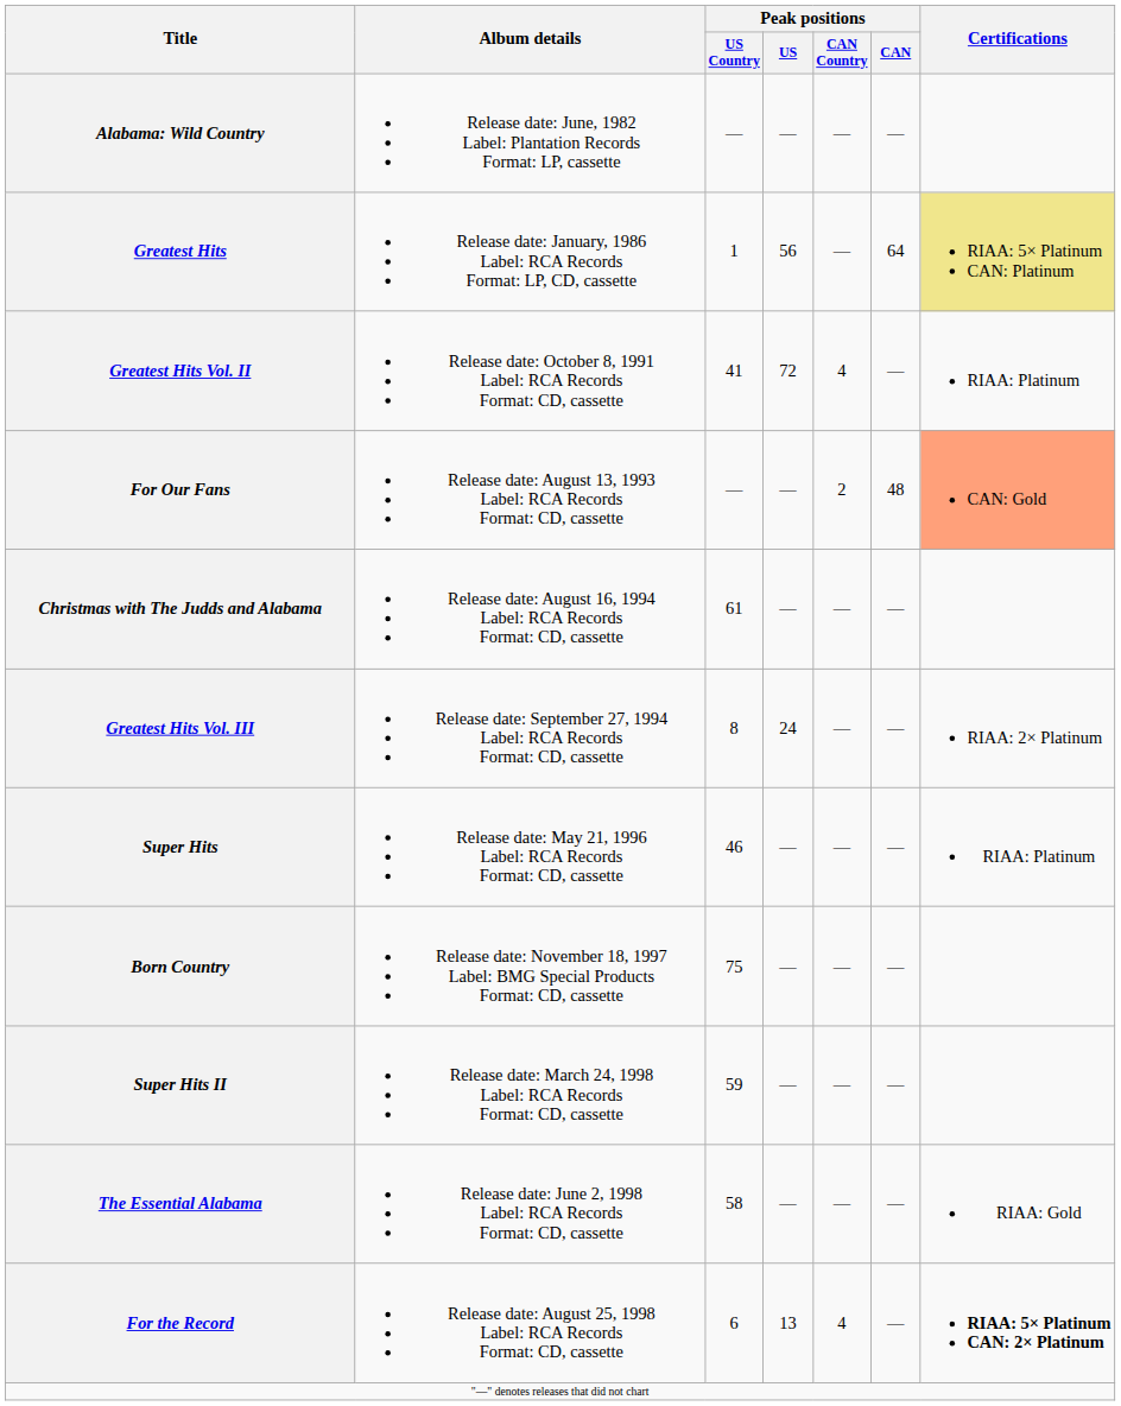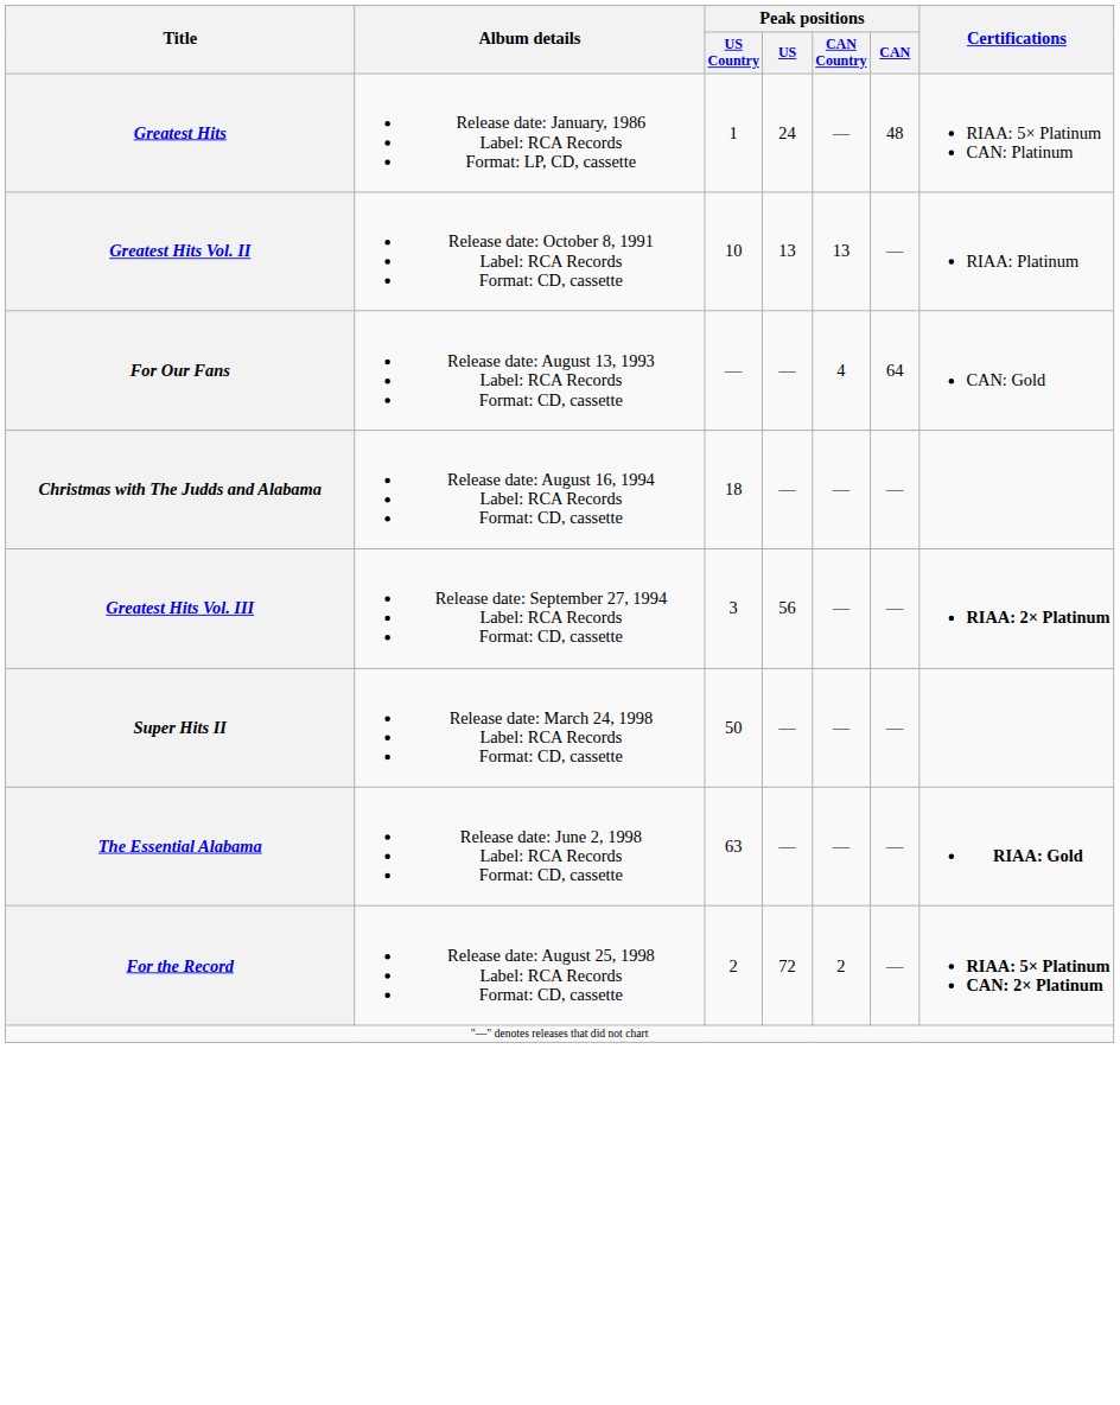 <table class="wikitable plainrowheaders" style="text-align:center;">
 <tr>
 <th rowspan="2" style="width:20em;">Title</th>
 <th rowspan="2" style="width:20em;">Album details</th>
 <th colspan="4">Peak positions</th>
 <th rowspan="2"><a href='#'>Certifications</a></th>
 </tr>
 <tr style="font-size:smaller;">
 <th width="40"><a href='#'>US Country</a><br></th>
 <th width="40"><a href='#'>US</a><br></th>
 <th width="40"><a href='#'>CAN Country</a><br></th>
 <th width="40"><a href='#'>CAN</a><br></th>
 </tr>
 <tr>
-<th scope="row"><em>Alabama: Wild Country</em></th>
-<td><br><ul><li>Release date: June, 1982</li><li>Label: Plantation Records</li><li>Format: LP, cassette</li></ul></td>
-<td>—</td>
-<td>—</td>
-<td>—</td>
-<td>—</td>
-<td align="left"></td>
-</tr>
-<tr>
 <th scope="row"><em><a href='#'>Greatest Hits</a></em></th>
 <td><br><ul><li>Release date: January, 1986</li><li>Label: RCA Records</li><li>Format: LP, CD, cassette</li></ul></td>
 <td>1</td>
-<td>56</td>
+<td>24</td>
 <td>—</td>
-<td>64</td>
-<td align="left" style="background: khaki;"><br><ul><li>RIAA: 5× Platinum</li><li>CAN: Platinum</li></ul></td>
+<td>48</td>
+<td align="left"><br><ul><li>RIAA: 5× Platinum</li><li>CAN: Platinum</li></ul></td>
 </tr>
 <tr>
 <th scope="row"><em><a href='#'>Greatest Hits Vol. II</a></em></th>
 <td><br><ul><li>Release date: October 8, 1991</li><li>Label: RCA Records</li><li>Format: CD, cassette</li></ul></td>
-<td>41</td>
-<td>72</td>
-<td>4</td>
+<td>10</td>
+<td>13</td>
+<td>13</td>
 <td>—</td>
 <td align="left"><br><ul><li>RIAA: Platinum</li></ul></td>
 </tr>
 <tr>
 <th scope="row"><em>For Our Fans</em></th>
 <td><br><ul><li>Release date: August 13, 1993</li><li>Label: RCA Records</li><li>Format: CD, cassette</li></ul></td>
 <td>—</td>
 <td>—</td>
-<td>2</td>
-<td>48</td>
-<td align="left" style="background: lightsalmon;"><br><ul><li>CAN: Gold</li></ul></td>
+<td>4</td>
+<td>64</td>
+<td align="left"><br><ul><li>CAN: Gold</li></ul></td>
 </tr>
 <tr>
 <th scope="row"><em>Christmas with The Judds and Alabama</em><br></th>
 <td><br><ul><li>Release date: August 16, 1994</li><li>Label: RCA Records</li><li>Format: CD, cassette</li></ul></td>
-<td>61</td>
+<td>18</td>
 <td>—</td>
 <td>—</td>
 <td>—</td>
 <td></td>
 </tr>
 <tr>
 <th scope="row"><em><a href='#'>Greatest Hits Vol. III</a></em></th>
 <td><br><ul><li>Release date: September 27, 1994</li><li>Label: RCA Records</li><li>Format: CD, cassette</li></ul></td>
-<td>8</td>
-<td>24</td>
+<td>3</td>
+<td>56</td>
 <td>—</td>
 <td>—</td>
-<td align="left"><br><ul><li>RIAA: 2× Platinum</li></ul></td>
-</tr>
-<tr>
-<th scope="row"><em>Super Hits</em></th>
-<td><br><ul><li>Release date: May 21, 1996</li><li>Label: RCA Records</li><li>Format: CD, cassette</li></ul></td>
-<td>46</td>
-<td>—</td>
-<td>—</td>
-<td>—</td>
-<td><br><ul><li>RIAA: Platinum</li></ul></td>
-</tr>
-<tr>
-<th scope="row"><em>Born Country</em></th>
-<td><br><ul><li>Release date: November 18, 1997</li><li>Label: BMG Special Products</li><li>Format: CD, cassette</li></ul></td>
-<td>75</td>
-<td>—</td>
-<td>—</td>
-<td>—</td>
-<td></td>
+<td align="left"><strong><br><ul><li>RIAA: 2× Platinum</li></ul></strong></td>
 </tr>
 <tr>
 <th scope="row"><em>Super Hits II</em></th>
 <td><br><ul><li>Release date: March 24, 1998</li><li>Label: RCA Records</li><li>Format: CD, cassette</li></ul></td>
-<td>59</td>
+<td>50</td>
 <td>—</td>
 <td>—</td>
 <td>—</td>
 <td></td>
 </tr>
 <tr>
 <th scope="row"><em><a href='#'>The Essential Alabama</a></em></th>
 <td><br><ul><li>Release date: June 2, 1998</li><li>Label: RCA Records</li><li>Format: CD, cassette</li></ul></td>
-<td>58</td>
+<td>63</td>
 <td>—</td>
 <td>—</td>
 <td>—</td>
-<td><br><ul><li>RIAA: Gold</li></ul></td>
+<td><strong><br><ul><li>RIAA: Gold</li></ul></strong></td>
 </tr>
 <tr>
 <th scope="row"><em><a href='#'>For the Record</a></em></th>
 <td><br><ul><li>Release date: August 25, 1998</li><li>Label: RCA Records</li><li>Format: CD, cassette</li></ul></td>
-<td>6</td>
-<td>13</td>
-<td>4</td>
+<td>2</td>
+<td>72</td>
+<td>2</td>
 <td>—</td>
 <td align="left"><strong><br><ul><li>RIAA: 5× Platinum</li><li>CAN: 2× Platinum</li></ul></strong></td>
 </tr>
 <tr>
 <td colspan="7" style="font-size:8pt">"—" denotes releases that did not chart</td>
 </tr>
 </table>
